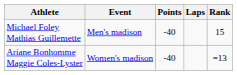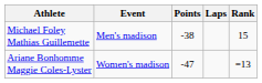 <table class=wikitable style=font-size:90%;text-align:center>
 <tr>
 <th>Athlete</th>
 <th>Event</th>
 <th>Points</th>
 <th>Laps</th>
 <th>Rank</th>
 </tr>
 <tr>
 <td align=left><a href='#'>Michael Foley</a><br><a href='#'>Mathias Guillemette</a></td>
 <td align=left><a href='#'>Men's madison</a></td>
-<td>-40</td>
+<td>-38</td>
 <td></td>
 <td>15</td>
 </tr>
 <tr>
 <td align=left><a href='#'>Ariane Bonhomme</a><br><a href='#'>Maggie Coles-Lyster</a></td>
 <td align=left><a href='#'>Women's madison</a></td>
-<td>-40</td>
+<td>-47</td>
 <td></td>
 <td>=13</td>
 </tr>
 </table>
